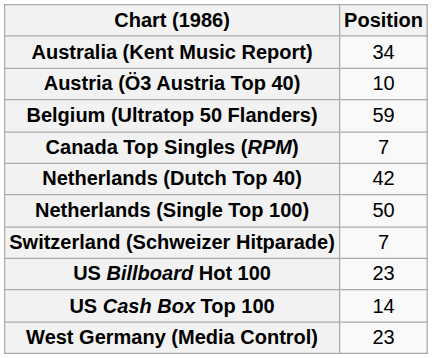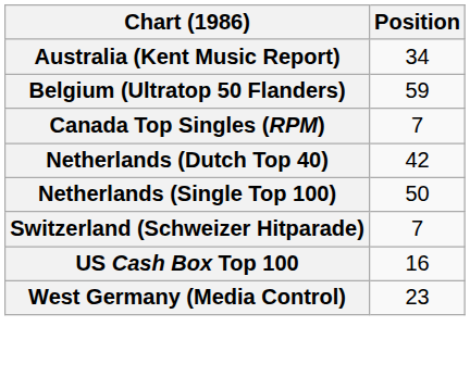 <table class="wikitable sortable plainrowheaders" style="text-align:center">
 <tr>
 <th>Chart (1986)</th>
 <th>Position</th>
 </tr>
 <tr>
 <th scope="row">Australia (Kent Music Report)</th>
 <td>34</td>
-</tr>
-<tr>
-<th scope="row">Austria (Ö3 Austria Top 40)</th>
-<td>10</td>
 </tr>
 <tr>
 <th scope="row">Belgium (Ultratop 50 Flanders)</th>
 <td>59</td>
 </tr>
 <tr>
 <th scope="row">Canada Top Singles (<em>RPM</em>)</th>
 <td>7</td>
 </tr>
 <tr>
 <th scope="row">Netherlands (Dutch Top 40)</th>
 <td>42</td>
 </tr>
 <tr>
 <th scope="row">Netherlands (Single Top 100)</th>
 <td>50</td>
 </tr>
 <tr>
 <th scope="row">Switzerland (Schweizer Hitparade)</th>
 <td>7</td>
 </tr>
 <tr>
-<th scope="row">US <em>Billboard</em> Hot 100</th>
-<td>23</td>
-</tr>
-<tr>
 <th scope="row">US <em>Cash Box</em> Top 100</th>
-<td>14</td>
+<td>16</td>
 </tr>
 <tr>
 <th scope="row">West Germany (Media Control)</th>
 <td>23</td>
 </tr>
 </table>
